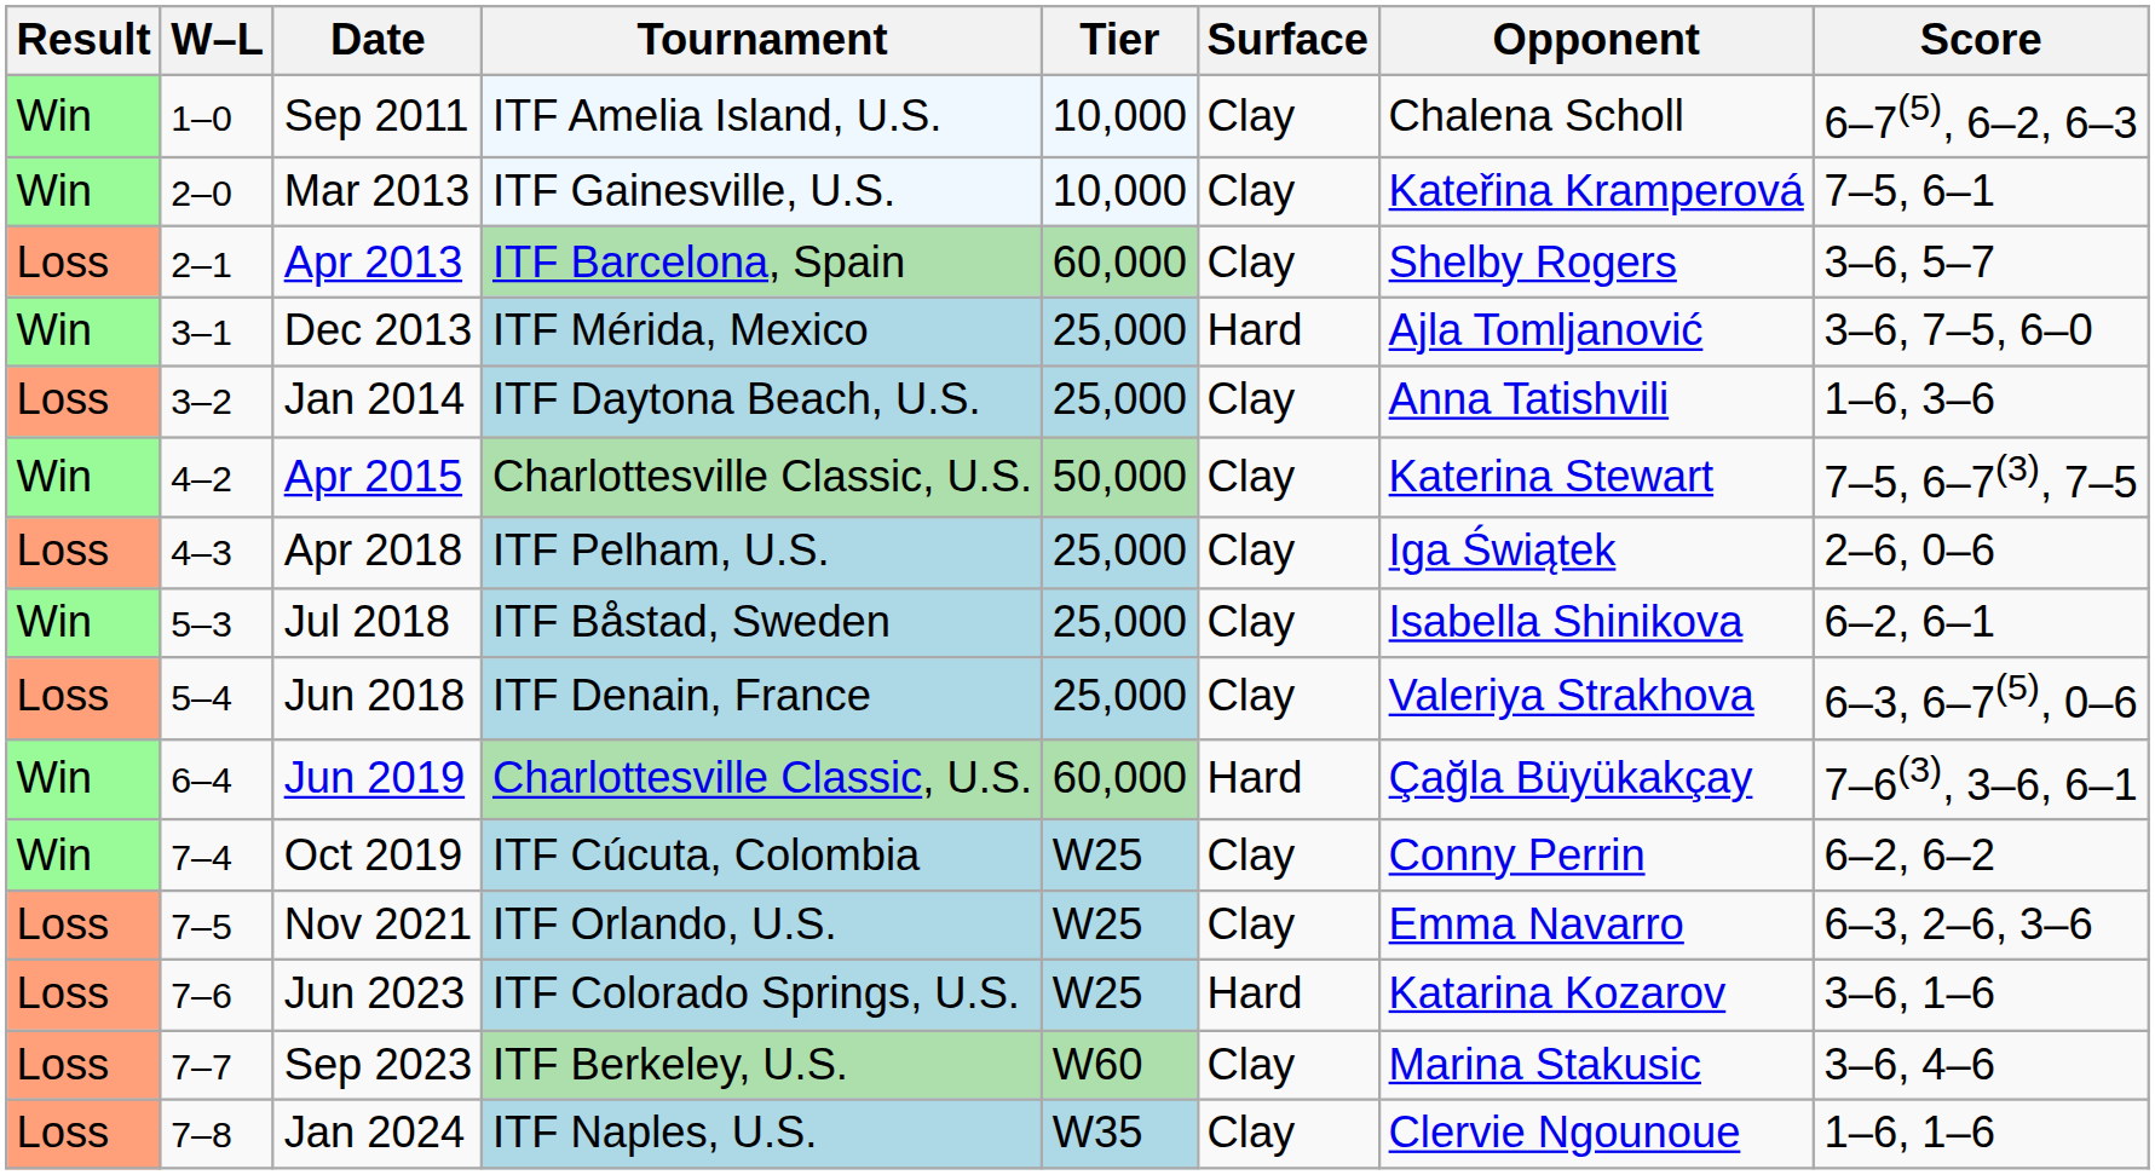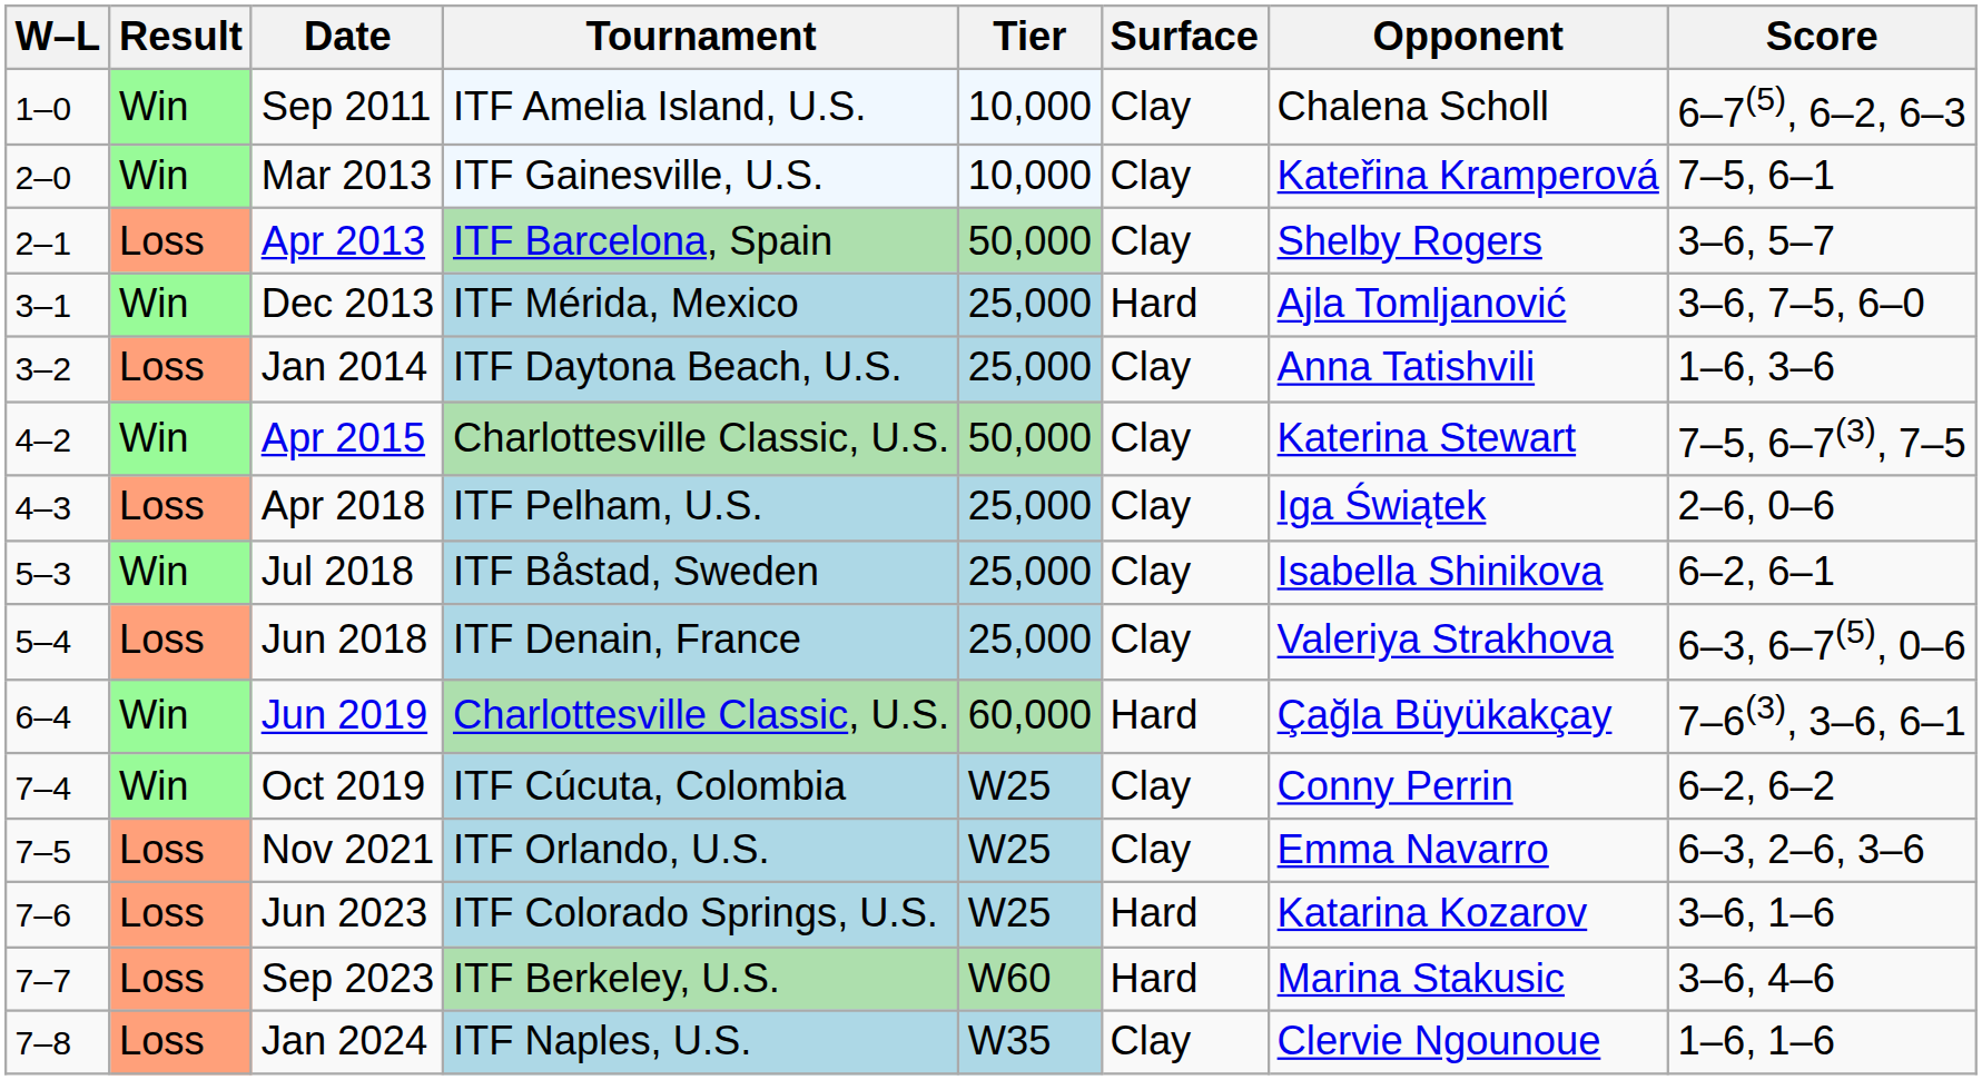 <table class="sortable wikitable">
 <tr>
+<th class="unsortable">W–L</th>
 <th>Result</th>
-<th class="unsortable">W–L</th>
 <th>Date</th>
 <th>Tournament</th>
 <th>Tier</th>
 <th>Surface</th>
 <th>Opponent</th>
 <th class="unsortable">Score</th>
 </tr>
 <tr>
+<td><small>1–0</small></td>
 <td style="background:#98fb98;">Win</td>
-<td><small>1–0</small></td>
 <td>Sep 2011</td>
 <td style="background:#f0f8ff;">ITF Amelia Island, U.S.</td>
 <td style="background:#f0f8ff;">10,000</td>
 <td>Clay</td>
 <td> Chalena Scholl</td>
 <td>6–7<sup>(5)</sup>, 6–2, 6–3</td>
 </tr>
 <tr>
+<td><small>2–0</small></td>
 <td style="background:#98fb98;">Win</td>
-<td><small>2–0</small></td>
 <td>Mar 2013</td>
 <td style="background:#f0f8ff;">ITF Gainesville, U.S.</td>
 <td style="background:#f0f8ff;">10,000</td>
 <td>Clay</td>
 <td> <a href='#'>Kateřina Kramperová</a></td>
 <td>7–5, 6–1</td>
 </tr>
 <tr>
+<td><small>2–1</small></td>
 <td style="background:#ffa07a;">Loss</td>
-<td><small>2–1</small></td>
 <td><a href='#'>Apr 2013</a></td>
 <td style="background:#addfad;"><a href='#'>ITF Barcelona</a>, Spain</td>
-<td style="background:#addfad;">60,000</td>
+<td style="background:#addfad;">50,000</td>
 <td>Clay</td>
 <td> <a href='#'>Shelby Rogers</a></td>
 <td>3–6, 5–7</td>
 </tr>
 <tr>
+<td><small>3–1</small></td>
 <td style="background:#98fb98;">Win</td>
-<td><small>3–1</small></td>
 <td>Dec 2013</td>
 <td style="background:lightblue;">ITF Mérida, Mexico</td>
 <td style="background:lightblue;">25,000</td>
 <td>Hard</td>
 <td> <a href='#'>Ajla Tomljanović</a></td>
 <td>3–6, 7–5, 6–0</td>
 </tr>
 <tr>
+<td><small>3–2</small></td>
 <td style="background:#ffa07a;">Loss</td>
-<td><small>3–2</small></td>
 <td>Jan 2014</td>
 <td style="background:lightblue;">ITF Daytona Beach, U.S.</td>
 <td style="background:lightblue;">25,000</td>
 <td>Clay</td>
 <td> <a href='#'>Anna Tatishvili</a></td>
 <td>1–6, 3–6</td>
 </tr>
 <tr>
+<td><small>4–2</small></td>
 <td style="background:#98fb98;">Win</td>
-<td><small>4–2</small></td>
 <td><a href='#'>Apr 2015</a></td>
 <td style="background:#addfad;">Charlottesville Classic, U.S.</td>
 <td style="background:#addfad;">50,000</td>
 <td>Clay</td>
 <td> <a href='#'>Katerina Stewart</a></td>
 <td>7–5, 6–7<sup>(3)</sup>, 7–5</td>
 </tr>
 <tr>
+<td><small>4–3</small></td>
 <td style="background:#ffa07a;">Loss</td>
-<td><small>4–3</small></td>
 <td>Apr 2018</td>
 <td style="background:lightblue;">ITF Pelham, U.S.</td>
 <td style="background:lightblue;">25,000</td>
 <td>Clay</td>
 <td> <a href='#'>Iga Świątek</a></td>
 <td>2–6, 0–6</td>
 </tr>
 <tr>
+<td><small>5–3</small></td>
 <td style="background:#98fb98;">Win</td>
-<td><small>5–3</small></td>
 <td>Jul 2018</td>
 <td style="background:lightblue;">ITF Båstad, Sweden</td>
 <td style="background:lightblue;">25,000</td>
 <td>Clay</td>
 <td> <a href='#'>Isabella Shinikova</a></td>
 <td>6–2, 6–1</td>
 </tr>
 <tr>
+<td><small>5–4</small></td>
 <td style="background:#ffa07a;">Loss</td>
-<td><small>5–4</small></td>
 <td>Jun 2018</td>
 <td style="background:lightblue;">ITF Denain, France</td>
 <td style="background:lightblue;">25,000</td>
 <td>Clay</td>
 <td> <a href='#'>Valeriya Strakhova</a></td>
 <td>6–3, 6–7<sup>(5)</sup>, 0–6</td>
 </tr>
 <tr>
+<td><small>6–4</small></td>
 <td style="background:#98fb98;">Win</td>
-<td><small>6–4</small></td>
 <td><a href='#'>Jun 2019</a></td>
 <td style="background:#addfad;"><a href='#'>Charlottesville Classic</a>, U.S.</td>
 <td style="background:#addfad;">60,000</td>
 <td>Hard</td>
 <td> <a href='#'>Çağla Büyükakçay</a></td>
 <td>7–6<sup>(3)</sup>, 3–6, 6–1</td>
 </tr>
 <tr>
+<td><small>7–4</small></td>
 <td style="background:#98fb98;">Win</td>
-<td><small>7–4</small></td>
 <td>Oct 2019</td>
 <td style="background:lightblue;">ITF Cúcuta, Colombia</td>
 <td style="background:lightblue;">W25</td>
 <td>Clay</td>
 <td> <a href='#'>Conny Perrin</a></td>
 <td>6–2, 6–2</td>
 </tr>
 <tr>
+<td><small>7–5</small></td>
 <td style="background:#ffa07a;">Loss</td>
-<td><small>7–5</small></td>
 <td>Nov 2021</td>
 <td style="background:lightblue;">ITF Orlando, U.S.</td>
 <td style="background:lightblue;">W25</td>
 <td>Clay</td>
 <td> <a href='#'>Emma Navarro</a></td>
 <td>6–3, 2–6, 3–6</td>
 </tr>
 <tr>
+<td><small>7–6</small></td>
 <td style="background:#ffa07a;">Loss</td>
-<td><small>7–6</small></td>
 <td>Jun 2023</td>
 <td style="background:lightblue;">ITF Colorado Springs, U.S.</td>
 <td style="background:lightblue;">W25</td>
 <td>Hard</td>
 <td> <a href='#'>Katarina Kozarov</a></td>
 <td>3–6, 1–6</td>
 </tr>
 <tr>
+<td><small>7–7</small></td>
 <td style="background:#ffa07a;">Loss</td>
-<td><small>7–7</small></td>
 <td>Sep 2023</td>
 <td style="background:#addfad;">ITF Berkeley, U.S.</td>
 <td style="background:#addfad;">W60</td>
-<td>Clay</td>
+<td>Hard</td>
 <td> <a href='#'>Marina Stakusic</a></td>
 <td>3–6, 4–6</td>
 </tr>
 <tr>
+<td><small>7–8</small></td>
 <td style="background:#ffa07a;">Loss</td>
-<td><small>7–8</small></td>
 <td>Jan 2024</td>
 <td style="background:lightblue;">ITF Naples, U.S.</td>
 <td style="background:lightblue;">W35</td>
 <td>Clay</td>
 <td> <a href='#'>Clervie Ngounoue</a></td>
 <td>1–6, 1–6</td>
 </tr>
 </table>
